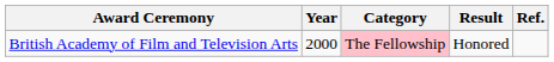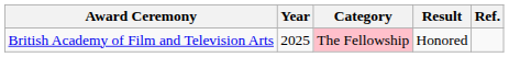 <table class="wikitable">
 <tr>
 <th>Award Ceremony</th>
 <th>Year</th>
 <th>Category</th>
 <th>Result</th>
 <th>Ref.</th>
 </tr>
 <tr>
 <td><a href='#'>British Academy of Film and Television Arts</a></td>
-<td>2000</td>
+<td>2025</td>
 <td style="background: pink;">The Fellowship</td>
 <td>Honored</td>
 <td></td>
 </tr>
 </table>
